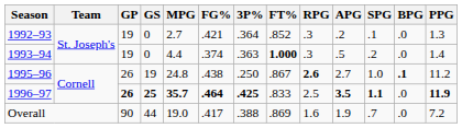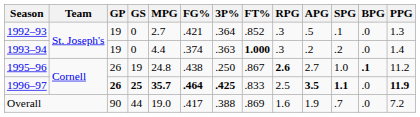 <table class="wikitable sortable">
 <tr>
 <th>Season</th>
 <th>Team</th>
 <th>GP</th>
 <th>GS</th>
 <th>MPG</th>
 <th>FG%</th>
 <th>3P%</th>
 <th>FT%</th>
 <th>RPG</th>
 <th>APG</th>
 <th>SPG</th>
 <th>BPG</th>
 <th>PPG</th>
 </tr>
 <tr>
 <td><a href='#'>1992–93</a></td>
 <td rowspan="2"><a href='#'>St. Joseph's</a></td>
 <td>19</td>
 <td>0</td>
 <td>2.7</td>
 <td>.421</td>
 <td>.364</td>
 <td>.852</td>
 <td>.3</td>
-<td>.2</td>
+<td>.5</td>
 <td>.1</td>
 <td>.0</td>
 <td>1.3</td>
 </tr>
 <tr>
 <td><a href='#'>1993–94</a></td>
 <td>19</td>
 <td>0</td>
 <td>4.4</td>
 <td>.374</td>
 <td>.363</td>
 <td><strong>1.000</strong></td>
 <td>.3</td>
-<td>.5</td>
+<td>.2</td>
 <td>.2</td>
 <td>.0</td>
 <td>1.4</td>
 </tr>
 <tr>
 <td><a href='#'>1995–96</a></td>
 <td rowspan="2"><a href='#'>Cornell</a></td>
 <td>26</td>
 <td>19</td>
 <td>24.8</td>
 <td>.438</td>
 <td>.250</td>
 <td>.867</td>
 <td><strong>2.6</strong></td>
 <td>2.7</td>
 <td>1.0</td>
 <td><strong>.1</strong></td>
 <td>11.2</td>
 </tr>
 <tr>
 <td><a href='#'>1996–97</a></td>
 <td><strong>26</strong></td>
 <td><strong>25</strong></td>
 <td><strong>35.7</strong></td>
 <td><strong>.464</strong></td>
 <td><strong>.425</strong></td>
 <td>.833</td>
 <td>2.5</td>
 <td><strong>3.5</strong></td>
 <td><strong>1.1</strong></td>
 <td>.0</td>
 <td><strong>11.9</strong></td>
 </tr>
 <tr>
 <td colspan="2">Overall</td>
 <td>90</td>
 <td>44</td>
 <td>19.0</td>
 <td>.417</td>
 <td>.388</td>
 <td>.869</td>
 <td>1.6</td>
 <td>1.9</td>
 <td>.7</td>
 <td>.0</td>
 <td>7.2</td>
 </tr>
 </table>
